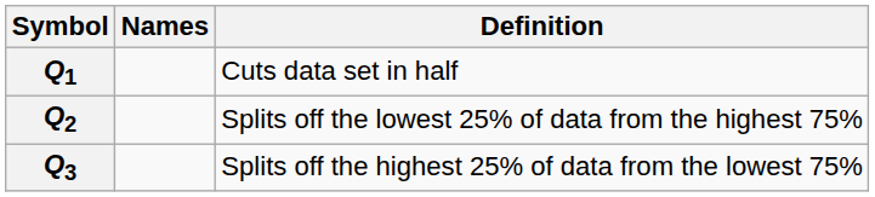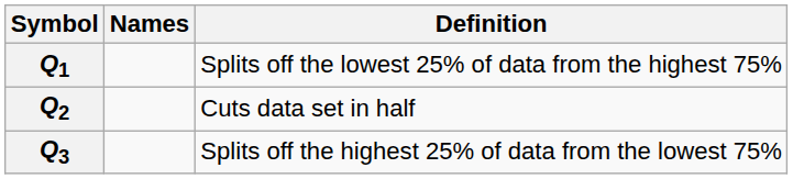 <table class="wikitable">
 <tr>
 <th>Symbol</th>
 <th>Names</th>
 <th>Definition</th>
 </tr>
 <tr>
 <th><em>Q</em><sub>1</sub></th>
 <td></td>
-<td>Cuts data set in half</td>
+<td>Splits off the lowest 25% of data from the highest 75%</td>
 </tr>
 <tr>
 <th><em>Q</em><sub>2</sub></th>
 <td></td>
-<td>Splits off the lowest 25% of data from the highest 75%</td>
+<td>Cuts data set in half</td>
 </tr>
 <tr>
 <th><em>Q</em><sub>3</sub></th>
 <td></td>
 <td>Splits off the highest 25% of data from the lowest 75%</td>
 </tr>
 </table>
